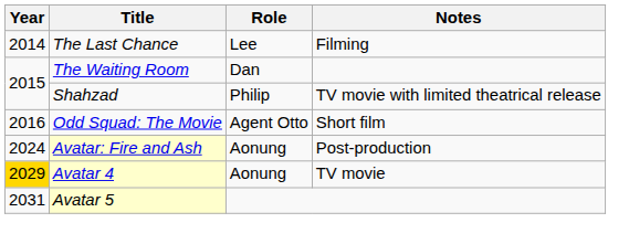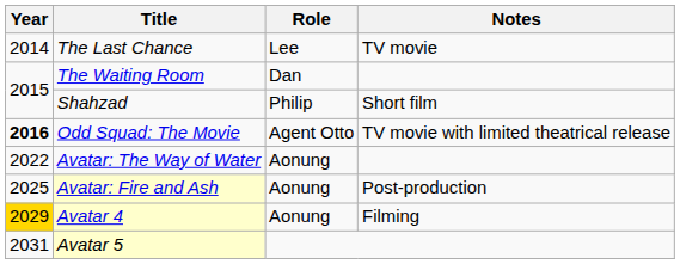 <table class="wikitable sortable">
 <tr>
 <th>Year</th>
 <th>Title</th>
 <th>Role</th>
 <th>Notes</th>
 </tr>
 <tr>
 <td>2014</td>
 <td><em>The Last Chance</em></td>
 <td>Lee</td>
-<td>Filming</td>
+<td>TV movie</td>
 </tr>
 <tr>
 <td rowspan="2">2015</td>
 <td><em><a href='#'>The Waiting Room</a></em></td>
 <td>Dan</td>
 <td></td>
 </tr>
 <tr>
 <td><em>Shahzad</em></td>
 <td>Philip</td>
+<td>Short film</td>
+</tr>
+<tr>
+<td><strong>2016</strong></td>
+<td><em><a href='#'>Odd Squad: The Movie</a></em></td>
+<td>Agent Otto</td>
 <td>TV movie with limited theatrical release</td>
 </tr>
 <tr>
-<td>2016</td>
-<td><em><a href='#'>Odd Squad: The Movie</a></em></td>
-<td>Agent Otto</td>
-<td>Short film</td>
+<td>2022</td>
+<td><em><a href='#'>Avatar: The Way of Water</a></em></td>
+<td>Aonung</td>
+<td></td>
 </tr>
 <tr>
-<td>2024</td>
+<td>2025</td>
 <td style="background:#FFFFCC;"><em><a href='#'>Avatar: Fire and Ash</a></em> </td>
 <td>Aonung</td>
 <td>Post-production</td>
 </tr>
 <tr>
 <td style="background: gold;">2029</td>
 <td style="background:#FFFFCC;"><em><a href='#'>Avatar 4</a></em> </td>
 <td>Aonung</td>
-<td>TV movie</td>
+<td>Filming</td>
 </tr>
 <tr>
 <td>2031</td>
 <td style="background:#FFFFCC;"><em>Avatar 5</em> </td>
 </tr>
 </table>
